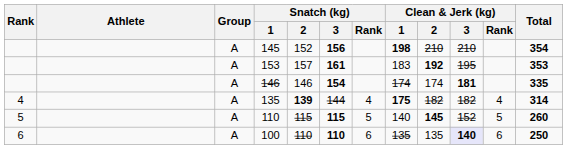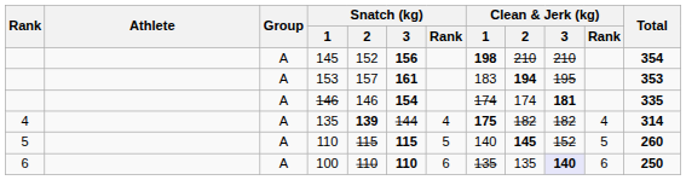 <table class = "wikitable" style="text-align:center;">
 <tr>
 <th rowspan=2 width=40>Rank</th>
 <th rowspan=2 width=250>Athlete</th>
 <th rowspan=2 width=50>Group</th>
 <th colspan=4>Snatch (kg)</th>
 <th colspan=4>Clean & Jerk (kg)</th>
 <th rowspan=2 width=60>Total</th>
 </tr>
 <tr>
 <th width=40>1</th>
 <th width=40>2</th>
 <th width=40>3</th>
 <th width=40>Rank</th>
 <th width=40>1</th>
 <th width=40>2</th>
 <th width=40>3</th>
 <th width=40>Rank</th>
 </tr>
 <tr>
 <td></td>
 <td align=left></td>
 <td>A</td>
 <td>145</td>
 <td>152</td>
 <td><strong>156</strong></td>
 <td></td>
 <td><strong>198</strong></td>
 <td><s>210</s></td>
 <td><s>210</s></td>
 <td></td>
 <td><strong>354</strong></td>
 </tr>
 <tr>
 <td></td>
 <td align=left></td>
 <td>A</td>
 <td>153</td>
 <td>157</td>
 <td><strong>161</strong></td>
 <td></td>
 <td>183</td>
-<td><strong>192</strong></td>
+<td><strong>194</strong></td>
 <td><s>195</s></td>
 <td></td>
 <td><strong>353</strong></td>
 </tr>
 <tr>
 <td></td>
 <td align=left></td>
 <td>A</td>
 <td><s>146</s></td>
 <td>146</td>
 <td><strong>154</strong></td>
 <td></td>
 <td><s>174</s></td>
 <td>174</td>
 <td><strong>181</strong></td>
 <td></td>
 <td><strong>335</strong></td>
 </tr>
 <tr>
 <td>4</td>
 <td align=left></td>
 <td>A</td>
 <td>135</td>
 <td><strong>139</strong></td>
 <td><s>144</s></td>
 <td>4</td>
 <td><strong>175</strong></td>
 <td><s>182</s></td>
 <td><s>182</s></td>
 <td>4</td>
 <td><strong>314</strong></td>
 </tr>
 <tr>
 <td>5</td>
 <td align=left></td>
 <td>A</td>
 <td>110</td>
 <td><s>115</s></td>
 <td><strong>115</strong></td>
 <td>5</td>
 <td>140</td>
 <td><strong>145</strong></td>
 <td><s>152</s></td>
 <td>5</td>
 <td><strong>260</strong></td>
 </tr>
 <tr>
 <td>6</td>
 <td align=left></td>
 <td>A</td>
 <td>100</td>
 <td><s>110</s></td>
 <td><strong>110</strong></td>
 <td>6</td>
 <td><s>135</s></td>
 <td>135</td>
 <td style="background: lavender;"><strong>140</strong></td>
 <td>6</td>
 <td><strong>250</strong></td>
 </tr>
 </table>
